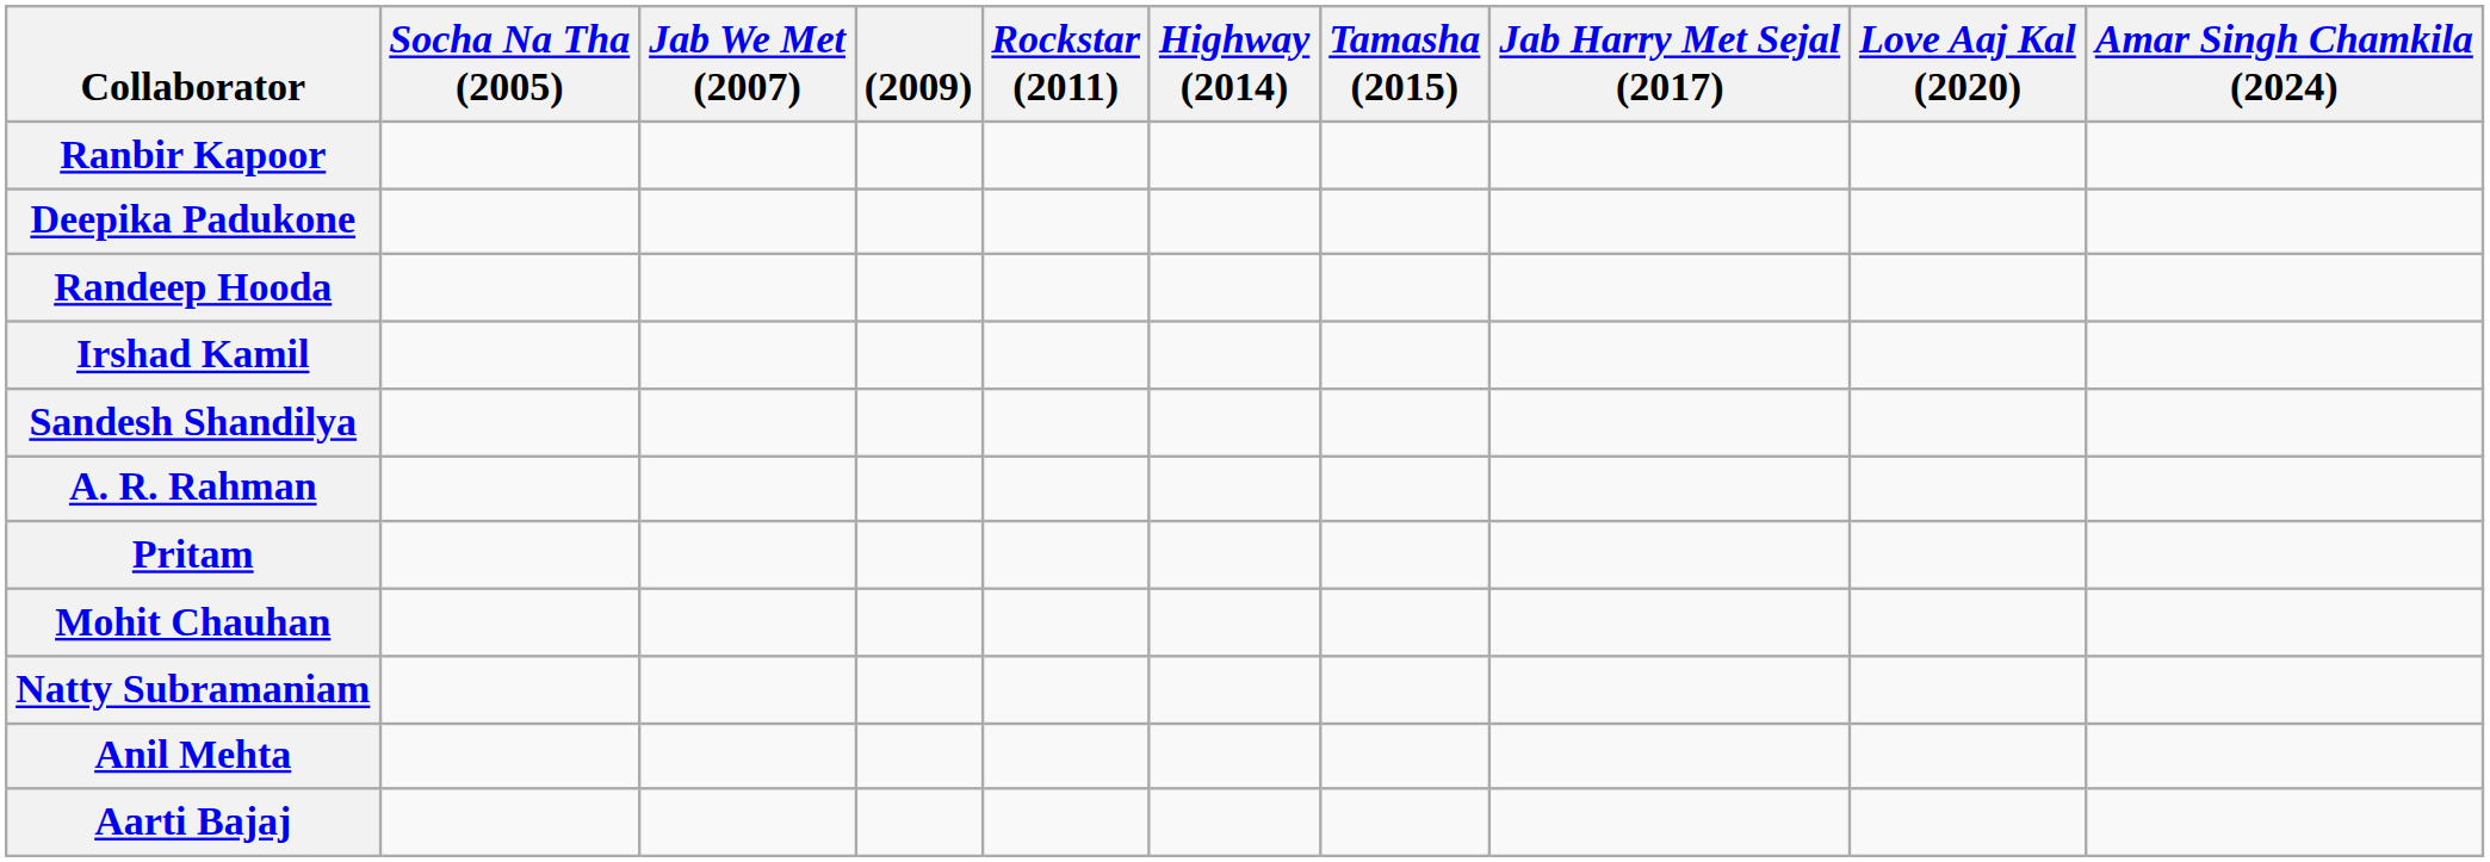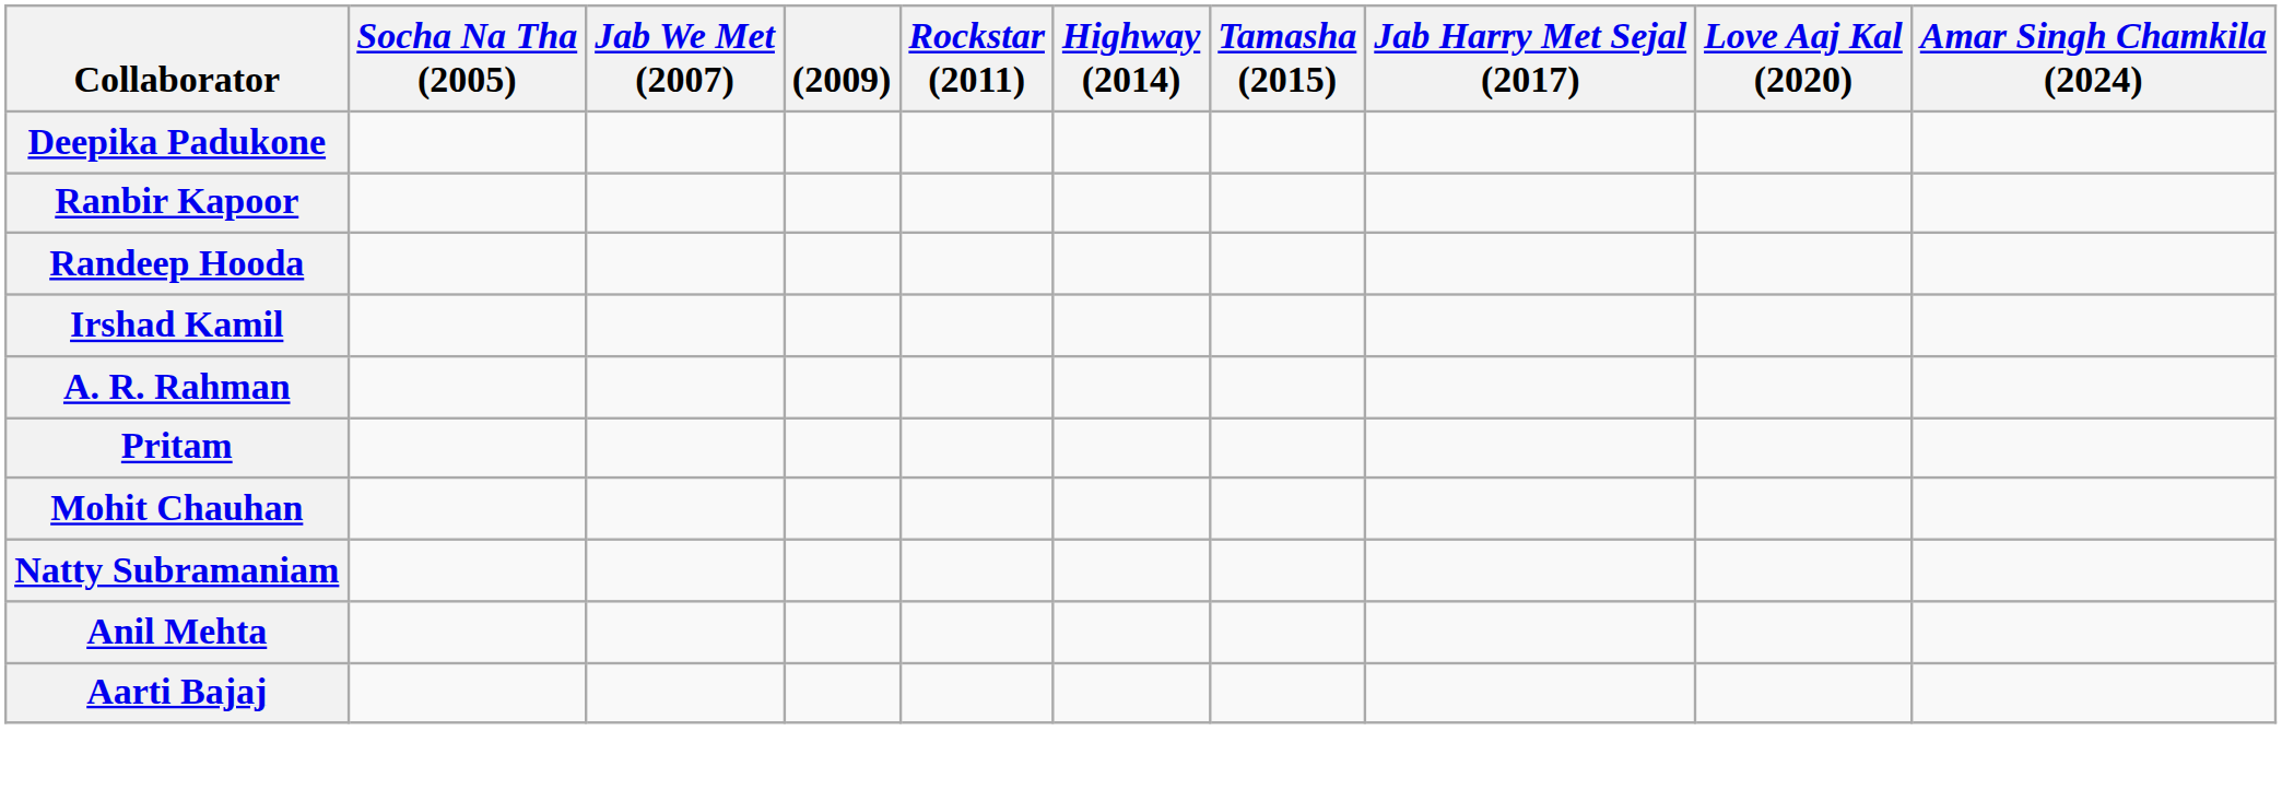 <table class="wikitable sortable" style="text-align:center; font-size:90%;">
 <tr style="vertical-align:bottom;">
 <th>Collaborator</th>
 <th><em><a href='#'>Socha Na Tha</a></em><br>(2005)</th>
 <th><em><a href='#'>Jab We Met</a></em><br>(2007)</th>
 <th><br>(2009)</th>
 <th><em><a href='#'>Rockstar</a></em><br>(2011)</th>
 <th><em><a href='#'>Highway</a></em><br>(2014)</th>
 <th><em><a href='#'>Tamasha</a></em><br>(2015)</th>
 <th><em><a href='#'>Jab Harry Met Sejal</a></em><br>(2017)</th>
 <th><em><a href='#'>Love Aaj Kal</a></em> <br>(2020)</th>
 <th><em><a href='#'>Amar Singh Chamkila</a></em>  <br> (2024)</th>
 </tr>
 <tr>
-<th><a href='#'>Ranbir Kapoor</a></th>
+<th><a href='#'>Deepika Padukone</a></th>
 <td></td>
 <td></td>
 <td></td>
 <td></td>
 <td></td>
 <td></td>
 <td></td>
 <td></td>
 <td></td>
 </tr>
 <tr>
-<th><a href='#'>Deepika Padukone</a></th>
+<th><a href='#'>Ranbir Kapoor</a></th>
 <td></td>
 <td></td>
 <td></td>
 <td></td>
 <td></td>
 <td></td>
 <td></td>
 <td></td>
 <td></td>
 </tr>
 <tr>
 <th><a href='#'>Randeep Hooda</a></th>
 <td></td>
 <td></td>
 <td></td>
 <td></td>
 <td></td>
 <td></td>
 <td></td>
 <td></td>
 <td></td>
 </tr>
 <tr>
 <th><a href='#'>Irshad Kamil</a></th>
-<td></td>
-<td></td>
-<td></td>
-<td></td>
-<td></td>
-<td></td>
-<td></td>
-<td></td>
-<td></td>
-</tr>
-<tr>
-<th><a href='#'>Sandesh Shandilya</a></th>
 <td></td>
 <td></td>
 <td></td>
 <td></td>
 <td></td>
 <td></td>
 <td></td>
 <td></td>
 <td></td>
 </tr>
 <tr>
 <th><a href='#'>A. R. Rahman</a></th>
 <td></td>
 <td></td>
 <td></td>
 <td></td>
 <td></td>
 <td></td>
 <td></td>
 <td></td>
 <td></td>
 </tr>
 <tr>
 <th><a href='#'>Pritam</a></th>
 <td></td>
 <td></td>
 <td></td>
 <td></td>
 <td></td>
 <td></td>
 <td></td>
 <td></td>
 <td></td>
 </tr>
 <tr>
 <th><a href='#'>Mohit Chauhan</a></th>
 <td></td>
 <td></td>
 <td></td>
 <td></td>
 <td></td>
 <td></td>
 <td></td>
 <td></td>
 <td></td>
 </tr>
 <tr>
 <th><a href='#'>Natty Subramaniam</a></th>
 <td></td>
 <td></td>
 <td></td>
 <td></td>
 <td></td>
 <td></td>
 <td></td>
 <td></td>
 <td></td>
 </tr>
 <tr>
 <th><a href='#'>Anil Mehta</a></th>
 <td></td>
 <td></td>
 <td></td>
 <td></td>
 <td></td>
 <td></td>
 <td></td>
 <td></td>
 <td></td>
 </tr>
 <tr>
 <th><a href='#'>Aarti Bajaj</a></th>
 <td></td>
 <td></td>
 <td></td>
 <td></td>
 <td></td>
 <td></td>
 <td></td>
 <td></td>
 <td></td>
 </tr>
 </table>
